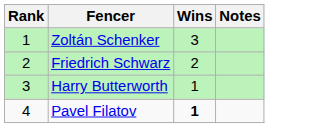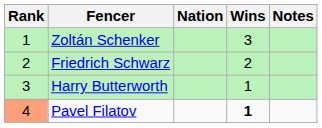 <table class="wikitable sortable" style="text-align:center">
 <tr>
 <th>Rank</th>
 <th>Fencer</th>
+<th>Nation</th>
 <th>Wins</th>
 <th>Notes</th>
 </tr>
 <tr bgcolor=bbf3bb>
 <td>1</td>
 <td align=left><a href='#'>Zoltán Schenker</a></td>
+<td align=left></td>
 <td>3</td>
 <td></td>
 </tr>
 <tr bgcolor=bbf3bb>
 <td>2</td>
 <td align=left><a href='#'>Friedrich Schwarz</a></td>
+<td align=left></td>
 <td>2</td>
 <td></td>
 </tr>
 <tr bgcolor=bbf3bb>
 <td>3</td>
 <td align=left><a href='#'>Harry Butterworth</a></td>
+<td align=left></td>
 <td>1</td>
 <td></td>
 </tr>
 <tr>
-<td>4</td>
+<td style="background: lightsalmon;">4</td>
 <td align=left><a href='#'>Pavel Filatov</a></td>
+<td align=left></td>
 <td><strong>1</strong></td>
 <td></td>
 </tr>
 </table>
